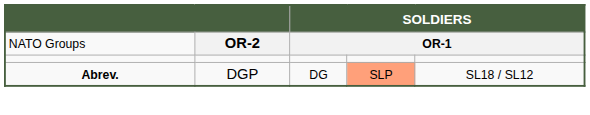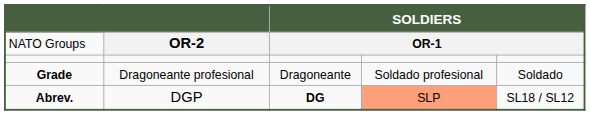 <table class="wikitable collapsible" style="min-width:50%; border: 2px solid #475f3f; ">
 <tr>
 <th colspan="2" style="background:#475f3f; color:white"></th>
 <th colspan="3" style="font-weight:bold; font-size:1.1em;text-align:center; background:#475f3f; color:white"><small>SOLDIERS</small></th>
 </tr>
 <tr>
 <td><small>NATO Groups</small></td>
 <th>OR-2</th>
 <th colspan="3"><small>OR-1</small></th>
 </tr>
 <tr>
 <td><small></small></td>
 <td></td>
 <td></td>
 <td></td>
 <td></td>
 </tr>
 <tr align="center">
+<td><strong><small>Grade</small></strong></td>
+<td><small>Dragoneante profesional</small></td>
+<td><small>Dragoneante</small></td>
+<td><small>Soldado profesional</small></td>
+<td><small>Soldado</small></td>
+</tr>
+<tr align="center">
 <td><strong><small>Abrev.</small></strong></td>
 <td>DGP</td>
-<td><small>DG</small></td>
+<td><strong><small>DG</small></strong></td>
 <td style="background: lightsalmon;"><small>SLP</small></td>
 <td><small>SL18 / SL12</small></td>
 </tr>
 </table>
